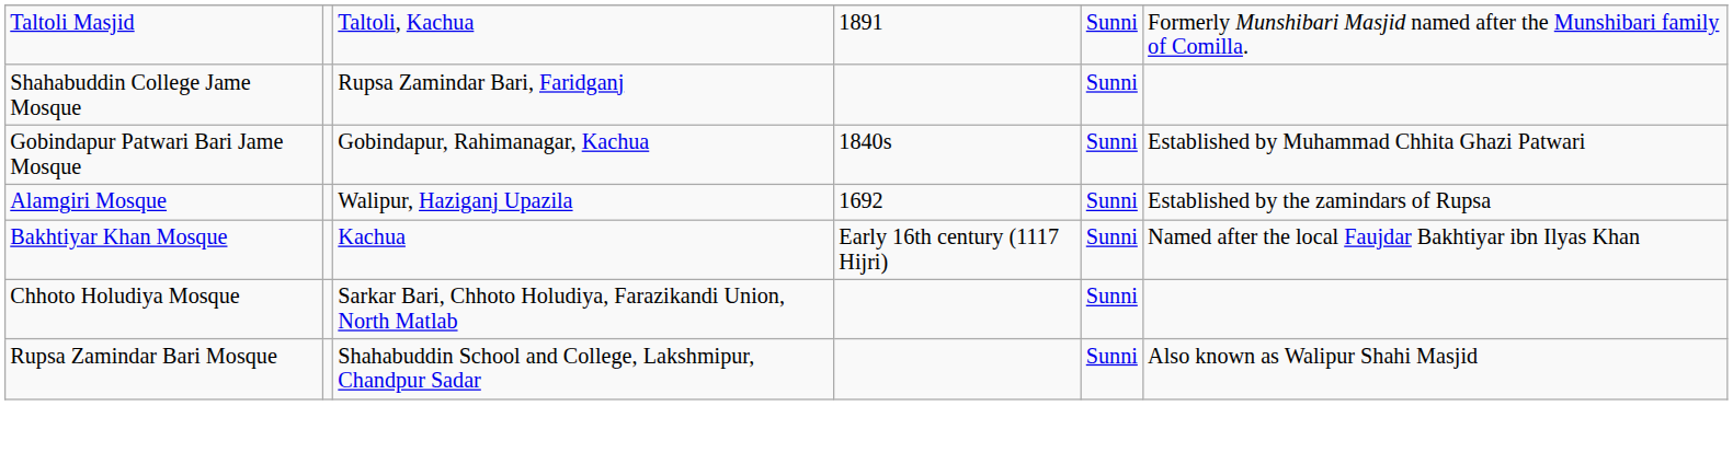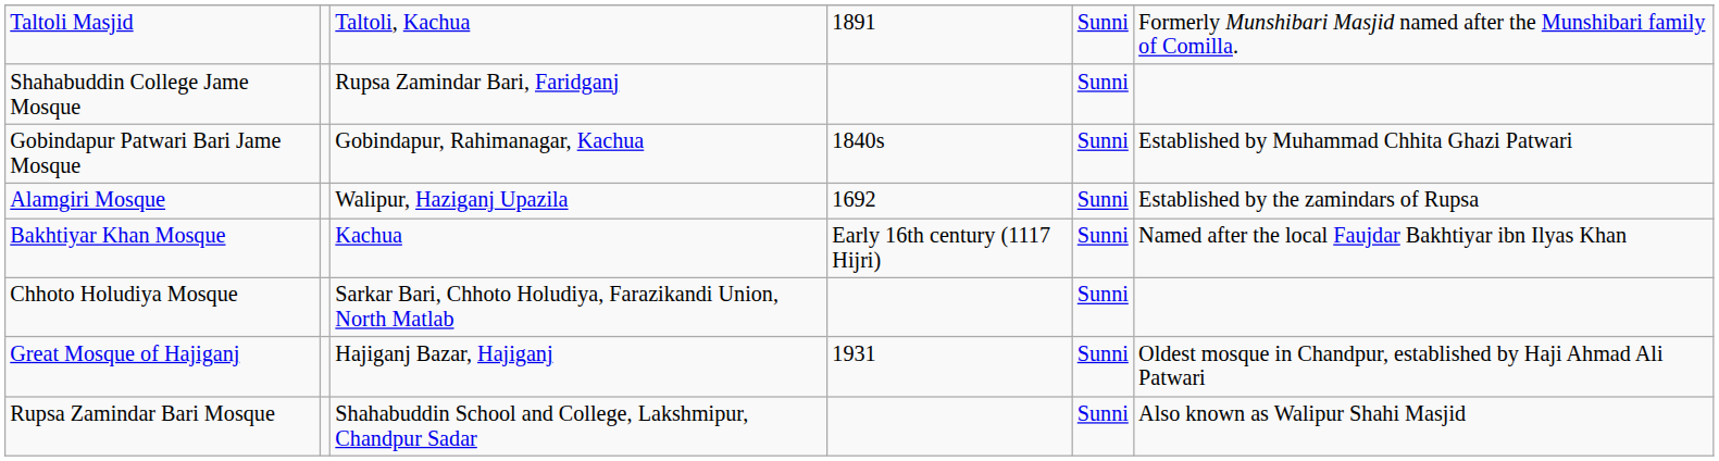 <table class="wikitable sortable">
 <tr>
 </tr>
 <tr valign=top>
 <td><a href='#'>Taltoli Masjid</a></td>
 <td></td>
 <td><a href='#'>Taltoli</a>, <a href='#'>Kachua</a></td>
 <td>1891</td>
 <td><a href='#'>Sunni</a></td>
 <td>Formerly <em>Munshibari Masjid</em> named after the <a href='#'>Munshibari family of Comilla</a>.</td>
 </tr>
 <tr valign=top>
 <td>Shahabuddin College Jame Mosque</td>
 <td></td>
 <td>Rupsa Zamindar Bari, <a href='#'>Faridganj</a></td>
 <td></td>
 <td><a href='#'>Sunni</a></td>
 <td></td>
 </tr>
 <tr valign=top>
 <td>Gobindapur Patwari Bari Jame Mosque</td>
 <td></td>
 <td>Gobindapur, Rahimanagar, <a href='#'>Kachua</a></td>
 <td>1840s</td>
 <td><a href='#'>Sunni</a></td>
 <td>Established by Muhammad Chhita Ghazi Patwari</td>
 </tr>
 <tr valign=top>
 <td><a href='#'>Alamgiri Mosque</a></td>
 <td></td>
 <td>Walipur, <a href='#'>Haziganj Upazila</a></td>
 <td>1692</td>
 <td><a href='#'>Sunni</a></td>
 <td>Established by the zamindars of Rupsa</td>
 </tr>
 <tr valign=top>
 <td><a href='#'>Bakhtiyar Khan Mosque</a></td>
 <td></td>
 <td><a href='#'>Kachua</a></td>
 <td>Early 16th century (1117 Hijri)</td>
 <td><a href='#'>Sunni</a></td>
 <td>Named after the local <a href='#'>Faujdar</a> Bakhtiyar ibn Ilyas Khan</td>
 </tr>
 <tr valign=top>
 <td>Chhoto Holudiya Mosque</td>
 <td></td>
 <td>Sarkar Bari, Chhoto Holudiya, Farazikandi Union, <a href='#'>North Matlab</a></td>
 <td></td>
 <td><a href='#'>Sunni</a></td>
 <td></td>
 </tr>
 <tr valign=top>
+<td><a href='#'>Great Mosque of Hajiganj</a></td>
+<td></td>
+<td>Hajiganj Bazar, <a href='#'>Hajiganj</a></td>
+<td>1931</td>
+<td><a href='#'>Sunni</a></td>
+<td>Oldest mosque in Chandpur, established by Haji Ahmad Ali Patwari</td>
+</tr>
+<tr valign=top>
 <td>Rupsa Zamindar Bari Mosque</td>
 <td></td>
 <td>Shahabuddin School and College, Lakshmipur, <a href='#'>Chandpur Sadar</a></td>
 <td></td>
 <td><a href='#'>Sunni</a></td>
 <td>Also known as Walipur Shahi Masjid</td>
 </tr>
 </table>
